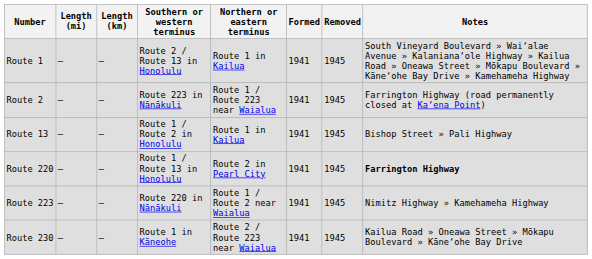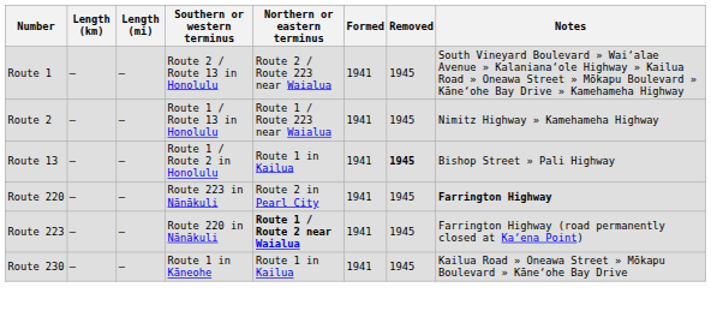 <table class="wikitable sortable plainrowheaders">
 <tr>
 <th scope="col">Number</th>
+<th scope="col">Length (km)</th>
 <th scope="col">Length (mi)</th>
-<th scope="col">Length (km)</th>
 <th scope="col" class="unsortable">Southern or western terminus</th>
 <th scope="col" class="unsortable">Northern or eastern terminus</th>
 <th scope="col">Formed</th>
 <th scope="col">Removed</th>
 <th scope="col" class="unsortable">Notes</th>
 </tr>
 <tr bgcolor=dfdfdf>
 <td> Route 1</td>
 <td>—</td>
 <td>—</td>
 <td>Route 2 / Route 13 in <a href='#'>Honolulu</a></td>
-<td>Route 1 in <a href='#'>Kailua</a></td>
+<td>Route 2 / Route 223 near <a href='#'>Waialua</a></td>
 <td>1941</td>
 <td>1945</td>
 <td>South Vineyard Boulevard » Wai‘alae Avenue » Kalaniana‘ole Highway » Kailua Road » Oneawa Street » Mōkapu Boulevard » Kāne‘ohe Bay Drive » Kamehameha Highway</td>
 </tr>
 <tr bgcolor=dfdfdf>
 <td> Route 2</td>
 <td>—</td>
 <td>—</td>
-<td>Route 223 in <a href='#'>Nānākuli</a></td>
+<td>Route 1 / Route 13 in <a href='#'>Honolulu</a></td>
 <td>Route 1 / Route 223 near <a href='#'>Waialua</a></td>
 <td>1941</td>
 <td>1945</td>
-<td>Farrington Highway (road permanently closed at <a href='#'>Ka‘ena Point</a>)</td>
+<td>Nimitz Highway » Kamehameha Highway</td>
 </tr>
 <tr bgcolor=dfdfdf>
 <td> Route 13</td>
 <td>—</td>
 <td>—</td>
 <td>Route 1 / Route 2 in <a href='#'>Honolulu</a></td>
 <td>Route 1 in <a href='#'>Kailua</a></td>
 <td>1941</td>
-<td>1945</td>
+<td><strong>1945</strong></td>
 <td>Bishop Street » Pali Highway</td>
 </tr>
 <tr bgcolor=dfdfdf>
 <td> Route 220</td>
 <td>—</td>
 <td>—</td>
-<td>Route 1 / Route 13 in <a href='#'>Honolulu</a></td>
+<td>Route 223 in <a href='#'>Nānākuli</a></td>
 <td>Route 2 in <a href='#'>Pearl City</a></td>
 <td>1941</td>
 <td>1945</td>
 <td><strong>Farrington Highway</strong></td>
 </tr>
 <tr bgcolor=dfdfdf>
 <td> Route 223</td>
 <td>—</td>
 <td>—</td>
 <td>Route 220 in <a href='#'>Nānākuli</a></td>
-<td>Route 1 / Route 2 near <a href='#'>Waialua</a></td>
+<td><strong>Route 1 / Route 2 near <a href='#'>Waialua</a></strong></td>
 <td>1941</td>
 <td>1945</td>
-<td>Nimitz Highway » Kamehameha Highway</td>
+<td>Farrington Highway (road permanently closed at <a href='#'>Ka‘ena Point</a>)</td>
 </tr>
 <tr bgcolor=dfdfdf>
 <td> Route 230</td>
 <td>—</td>
 <td>—</td>
 <td>Route 1 in <a href='#'>Kāneohe</a></td>
-<td>Route 2 / Route 223 near <a href='#'>Waialua</a></td>
+<td>Route 1 in <a href='#'>Kailua</a></td>
 <td>1941</td>
 <td>1945</td>
 <td>Kailua Road » Oneawa Street » Mōkapu Boulevard » Kāne‘ohe Bay Drive</td>
 </tr>
 </table>
